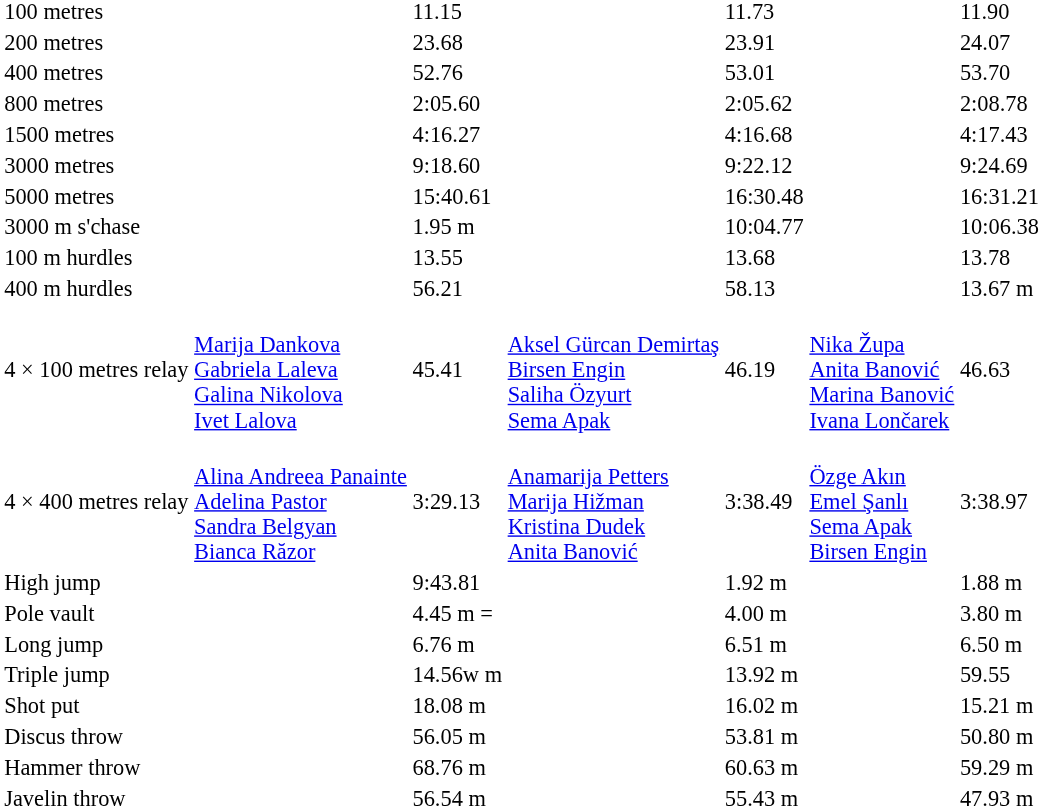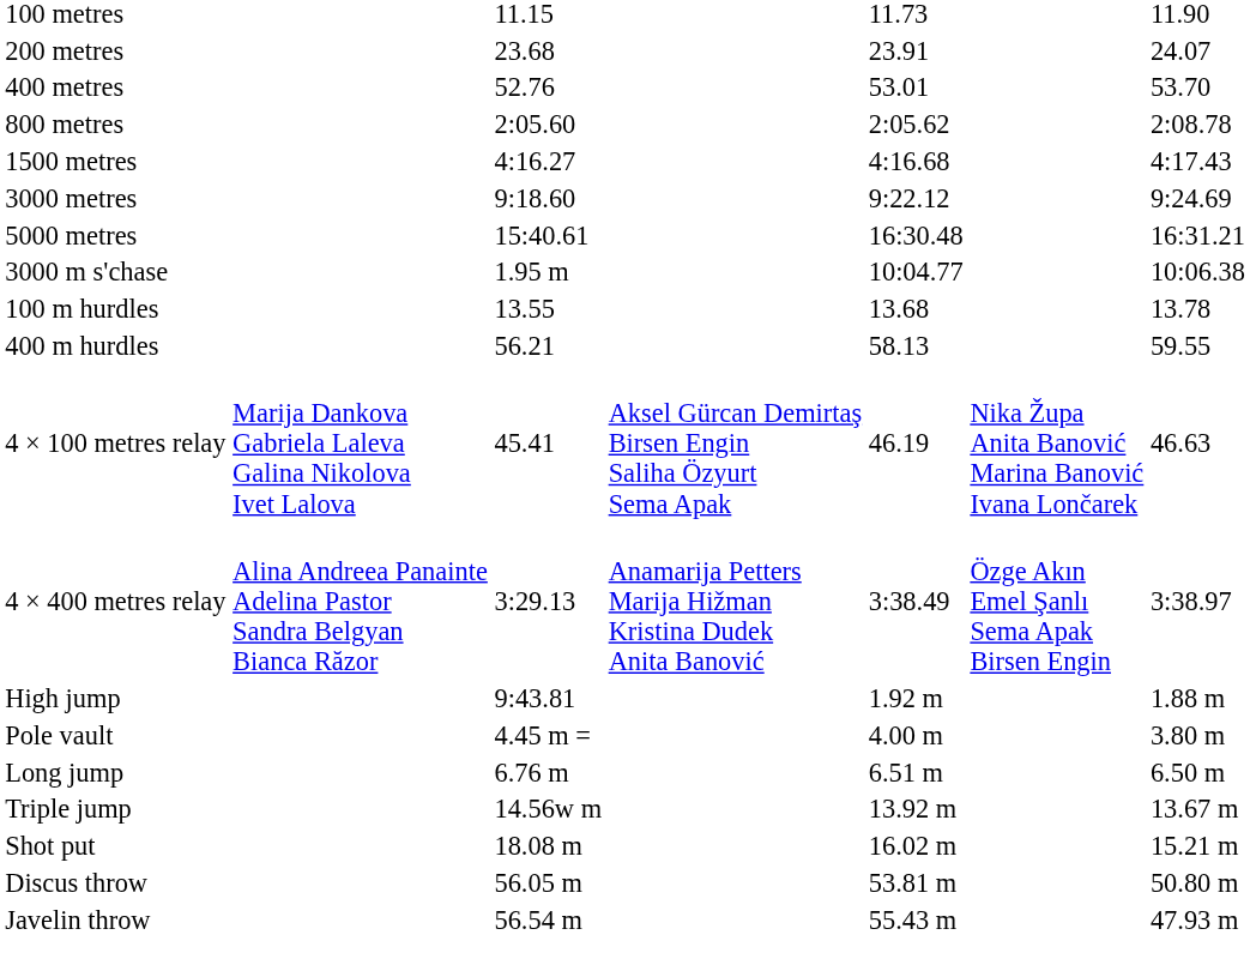 <table>
 <tr>
 <td>100 metres</td>
 <td></td>
 <td>11.15</td>
 <td></td>
 <td>11.73 </td>
 <td></td>
 <td>11.90</td>
 </tr>
 <tr>
 <td>200 metres</td>
 <td></td>
 <td>23.68</td>
 <td></td>
 <td>23.91</td>
 <td></td>
 <td>24.07</td>
 </tr>
 <tr>
 <td>400 metres</td>
 <td></td>
 <td>52.76</td>
 <td></td>
 <td>53.01</td>
 <td></td>
 <td>53.70</td>
 </tr>
 <tr>
 <td>800 metres</td>
 <td></td>
 <td>2:05.60</td>
 <td></td>
 <td>2:05.62</td>
 <td></td>
 <td>2:08.78</td>
 </tr>
 <tr>
 <td>1500 metres</td>
 <td></td>
 <td>4:16.27</td>
 <td></td>
 <td>4:16.68 </td>
 <td></td>
 <td>4:17.43 </td>
 </tr>
 <tr>
 <td>3000 metres</td>
 <td></td>
 <td>9:18.60</td>
 <td></td>
 <td>9:22.12 </td>
 <td></td>
 <td>9:24.69 </td>
 </tr>
 <tr>
 <td>5000 metres</td>
 <td></td>
 <td>15:40.61</td>
 <td></td>
 <td>16:30.48</td>
 <td></td>
 <td>16:31.21</td>
 </tr>
 <tr>
 <td>3000 m s'chase</td>
 <td></td>
 <td>1.95 m</td>
 <td></td>
 <td>10:04.77</td>
 <td></td>
 <td>10:06.38</td>
 </tr>
 <tr>
 <td>100 m hurdles</td>
 <td></td>
 <td>13.55</td>
 <td></td>
 <td>13.68</td>
 <td></td>
 <td>13.78</td>
 </tr>
 <tr>
 <td>400 m hurdles</td>
 <td></td>
 <td>56.21</td>
 <td></td>
 <td>58.13 </td>
 <td></td>
-<td>13.67 m</td>
+<td>59.55</td>
 </tr>
 <tr>
 <td>4 × 100 metres relay</td>
 <td><br><a href='#'>Marija Dankova</a><br><a href='#'>Gabriela Laleva</a><br><a href='#'>Galina Nikolova</a><br><a href='#'>Ivet Lalova</a></td>
 <td>45.41</td>
 <td><br><a href='#'>Aksel Gürcan Demirtaş</a><br><a href='#'>Birsen Engin</a><br><a href='#'>Saliha Özyurt</a><br><a href='#'>Sema Apak</a></td>
 <td>46.19</td>
 <td><br><a href='#'>Nika Župa</a><br><a href='#'>Anita Banović</a><br><a href='#'>Marina Banović</a><br><a href='#'>Ivana Lončarek</a></td>
 <td>46.63</td>
 </tr>
 <tr>
 <td>4 × 400 metres relay</td>
 <td><br><a href='#'>Alina Andreea Panainte</a><br><a href='#'>Adelina Pastor</a><br><a href='#'>Sandra Belgyan</a><br><a href='#'>Bianca Răzor</a></td>
 <td>3:29.13</td>
 <td><br><a href='#'>Anamarija Petters</a><br><a href='#'>Marija Hižman</a><br><a href='#'>Kristina Dudek</a><br><a href='#'>Anita Banović</a></td>
 <td>3:38.49</td>
 <td><br><a href='#'>Özge Akın</a><br><a href='#'>Emel Şanlı</a><br><a href='#'>Sema Apak</a><br><a href='#'>Birsen Engin</a></td>
 <td>3:38.97</td>
 </tr>
 <tr>
 <td>High jump</td>
 <td></td>
 <td>9:43.81</td>
 <td></td>
 <td>1.92 m</td>
 <td></td>
 <td>1.88 m</td>
 </tr>
 <tr>
 <td>Pole vault</td>
 <td></td>
 <td>4.45 m =</td>
 <td></td>
 <td>4.00 m</td>
 <td></td>
 <td>3.80 m</td>
 </tr>
 <tr>
 <td>Long jump</td>
 <td></td>
 <td>6.76 m</td>
 <td></td>
 <td>6.51 m</td>
 <td></td>
 <td>6.50 m</td>
 </tr>
 <tr>
 <td>Triple jump</td>
 <td></td>
 <td>14.56w m</td>
 <td></td>
 <td>13.92 m </td>
 <td></td>
-<td>59.55</td>
+<td>13.67 m</td>
 </tr>
 <tr>
 <td>Shot put</td>
 <td></td>
 <td>18.08 m</td>
 <td></td>
 <td>16.02 m</td>
 <td></td>
 <td>15.21 m</td>
 </tr>
 <tr>
 <td>Discus throw</td>
 <td></td>
 <td>56.05 m</td>
 <td></td>
 <td>53.81 m</td>
 <td></td>
 <td>50.80 m</td>
 </tr>
 <tr>
-<td>Hammer throw</td>
-<td></td>
-<td>68.76 m</td>
-<td></td>
-<td>60.63 m</td>
-<td></td>
-<td>59.29 m</td>
-</tr>
-<tr>
 <td>Javelin throw</td>
 <td></td>
 <td>56.54 m</td>
 <td></td>
 <td>55.43 m</td>
 <td></td>
 <td>47.93 m</td>
 </tr>
 </table>
